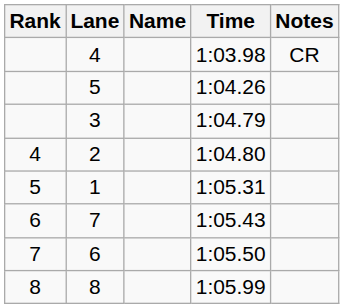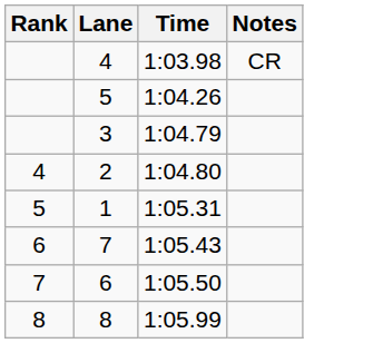 <table class="wikitable sortable" style="text-align:center">
 <tr>
 <th>Rank</th>
 <th>Lane</th>
-<th>Name</th>
 <th>Time</th>
 <th>Notes</th>
 </tr>
 <tr>
 <td></td>
 <td>4</td>
-<td align=left></td>
 <td>1:03.98</td>
 <td>CR</td>
 </tr>
 <tr>
 <td></td>
 <td>5</td>
-<td align=left></td>
 <td>1:04.26</td>
 <td></td>
 </tr>
 <tr>
 <td></td>
 <td>3</td>
-<td align=left></td>
 <td>1:04.79</td>
 <td></td>
 </tr>
 <tr>
 <td>4</td>
 <td>2</td>
-<td align=left></td>
 <td>1:04.80</td>
 <td></td>
 </tr>
 <tr>
 <td>5</td>
 <td>1</td>
-<td align=left></td>
 <td>1:05.31</td>
 <td></td>
 </tr>
 <tr>
 <td>6</td>
 <td>7</td>
-<td align=left></td>
 <td>1:05.43</td>
 <td></td>
 </tr>
 <tr>
 <td>7</td>
 <td>6</td>
-<td align=left></td>
 <td>1:05.50</td>
 <td></td>
 </tr>
 <tr>
 <td>8</td>
 <td>8</td>
-<td align=left></td>
 <td>1:05.99</td>
 <td></td>
 </tr>
 </table>
